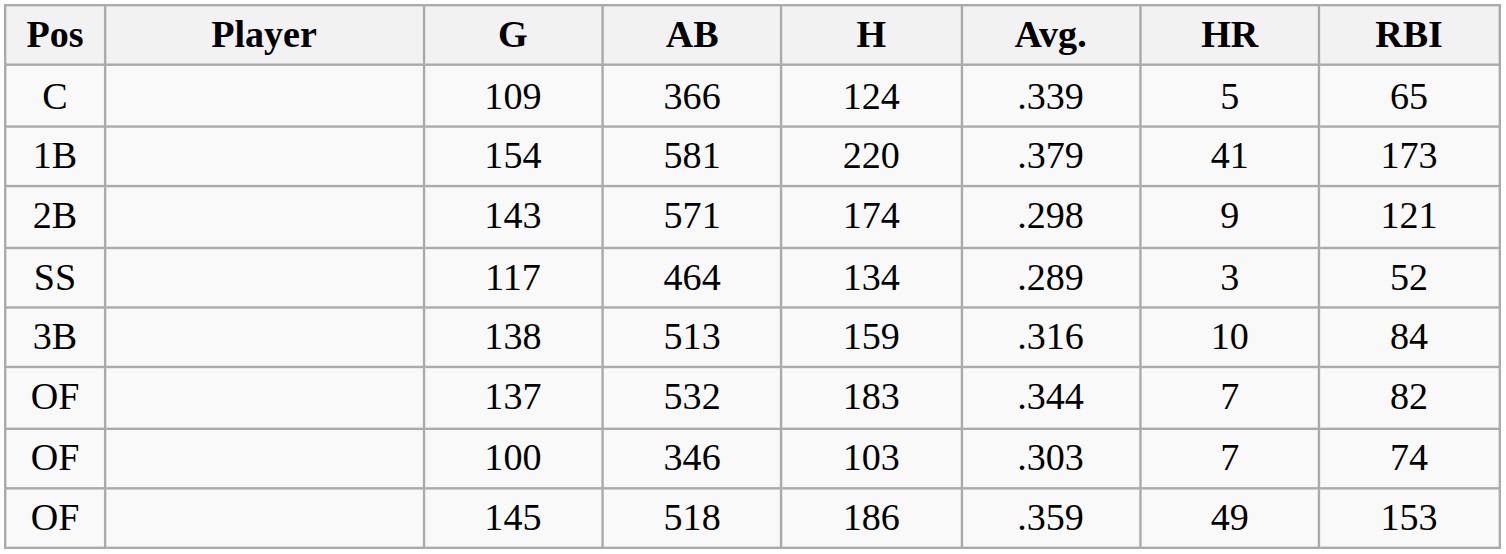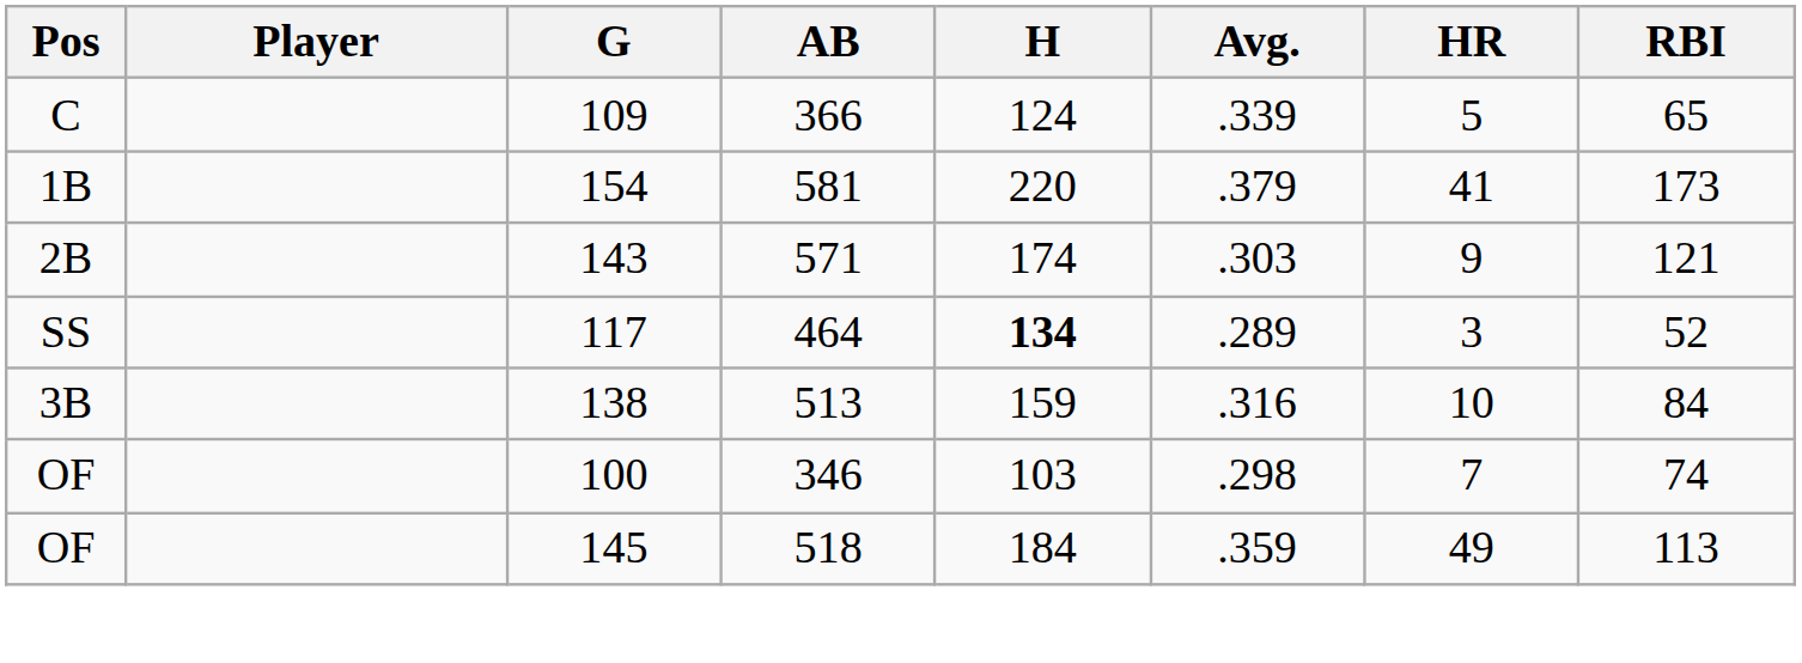 <table class="wikitable sortable">
 <tr>
 <th bgcolor="#DDDDFF" width="5%">Pos</th>
 <th bgcolor="#DDDDFF" width="16%">Player</th>
 <th bgcolor="#DDDDFF" width="9%">G</th>
 <th bgcolor="#DDDDFF" width="9%">AB</th>
 <th bgcolor="#DDDDFF" width="9%">H</th>
 <th bgcolor="#DDDDFF" width="9%">Avg.</th>
 <th bgcolor="#DDDDFF" width="9%">HR</th>
 <th bgcolor="#DDDDFF" width="9%">RBI</th>
 </tr>
 <tr align="center">
 <td>C</td>
 <td></td>
 <td>109</td>
 <td>366</td>
 <td>124</td>
 <td>.339</td>
 <td>5</td>
 <td>65</td>
 </tr>
 <tr align="center">
 <td>1B</td>
 <td></td>
 <td>154</td>
 <td>581</td>
 <td>220</td>
 <td>.379</td>
 <td>41</td>
 <td>173</td>
 </tr>
 <tr align="center">
 <td>2B</td>
 <td></td>
 <td>143</td>
 <td>571</td>
 <td>174</td>
-<td>.298</td>
+<td>.303</td>
 <td>9</td>
 <td>121</td>
 </tr>
 <tr align="center">
 <td>SS</td>
 <td></td>
 <td>117</td>
 <td>464</td>
-<td>134</td>
+<td><strong>134</strong></td>
 <td>.289</td>
 <td>3</td>
 <td>52</td>
 </tr>
 <tr align="center">
 <td>3B</td>
 <td></td>
 <td>138</td>
 <td>513</td>
 <td>159</td>
 <td>.316</td>
 <td>10</td>
 <td>84</td>
 </tr>
 <tr align="center">
 <td>OF</td>
 <td></td>
-<td>137</td>
-<td>532</td>
-<td>183</td>
-<td>.344</td>
-<td>7</td>
-<td>82</td>
-</tr>
-<tr align="center">
-<td>OF</td>
-<td></td>
 <td>100</td>
 <td>346</td>
 <td>103</td>
-<td>.303</td>
+<td>.298</td>
 <td>7</td>
 <td>74</td>
 </tr>
 <tr align="center">
 <td>OF</td>
 <td></td>
 <td>145</td>
 <td>518</td>
-<td>186</td>
+<td>184</td>
 <td>.359</td>
 <td>49</td>
-<td>153</td>
+<td>113</td>
 </tr>
 </table>
